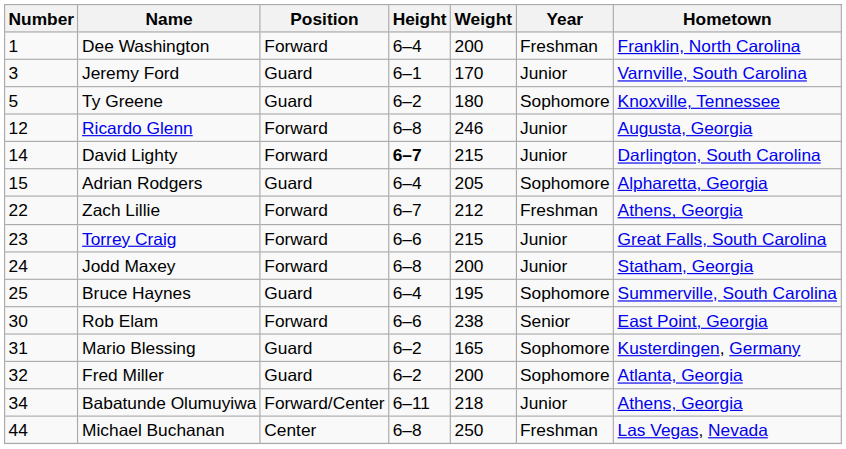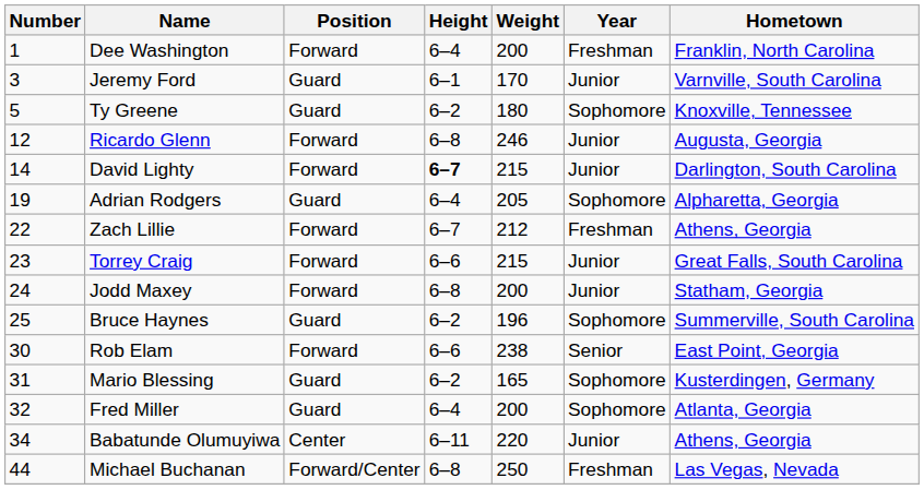 <table class="wikitable" style="font-size: 95%;">
 <tr>
 <th>Number</th>
 <th>Name</th>
 <th>Position</th>
 <th>Height</th>
 <th>Weight</th>
 <th>Year</th>
 <th>Hometown</th>
 </tr>
 <tr>
 <td>1</td>
 <td>Dee Washington</td>
 <td>Forward</td>
 <td>6–4</td>
 <td>200</td>
 <td>Freshman</td>
 <td><a href='#'>Franklin, North Carolina</a></td>
 </tr>
 <tr>
 <td>3</td>
 <td>Jeremy Ford</td>
 <td>Guard</td>
 <td>6–1</td>
 <td>170</td>
 <td>Junior</td>
 <td><a href='#'>Varnville, South Carolina</a></td>
 </tr>
 <tr>
 <td>5</td>
 <td>Ty Greene</td>
 <td>Guard</td>
 <td>6–2</td>
 <td>180</td>
 <td>Sophomore</td>
 <td><a href='#'>Knoxville, Tennessee</a></td>
 </tr>
 <tr>
 <td>12</td>
 <td><a href='#'>Ricardo Glenn</a></td>
 <td>Forward</td>
 <td>6–8</td>
 <td>246</td>
 <td>Junior</td>
 <td><a href='#'>Augusta, Georgia</a></td>
 </tr>
 <tr>
 <td>14</td>
 <td>David Lighty</td>
 <td>Forward</td>
 <td><strong>6–7</strong></td>
 <td>215</td>
 <td>Junior</td>
 <td><a href='#'>Darlington, South Carolina</a></td>
 </tr>
 <tr>
-<td>15</td>
+<td>19</td>
 <td>Adrian Rodgers</td>
 <td>Guard</td>
 <td>6–4</td>
 <td>205</td>
 <td>Sophomore</td>
 <td><a href='#'>Alpharetta, Georgia</a></td>
 </tr>
 <tr>
 <td>22</td>
 <td>Zach Lillie</td>
 <td>Forward</td>
 <td>6–7</td>
 <td>212</td>
 <td>Freshman</td>
 <td><a href='#'>Athens, Georgia</a></td>
 </tr>
 <tr>
 <td>23</td>
 <td><a href='#'>Torrey Craig</a></td>
 <td>Forward</td>
 <td>6–6</td>
 <td>215</td>
 <td>Junior</td>
 <td><a href='#'>Great Falls, South Carolina</a></td>
 </tr>
 <tr>
 <td>24</td>
 <td>Jodd Maxey</td>
 <td>Forward</td>
 <td>6–8</td>
 <td>200</td>
 <td>Junior</td>
 <td><a href='#'>Statham, Georgia</a></td>
 </tr>
 <tr>
 <td>25</td>
 <td>Bruce Haynes</td>
 <td>Guard</td>
-<td>6–4</td>
-<td>195</td>
+<td>6–2</td>
+<td>196</td>
 <td>Sophomore</td>
 <td><a href='#'>Summerville, South Carolina</a></td>
 </tr>
 <tr>
 <td>30</td>
 <td>Rob Elam</td>
 <td>Forward</td>
 <td>6–6</td>
 <td>238</td>
 <td>Senior</td>
 <td><a href='#'>East Point, Georgia</a></td>
 </tr>
 <tr>
 <td>31</td>
 <td>Mario Blessing</td>
 <td>Guard</td>
 <td>6–2</td>
 <td>165</td>
 <td>Sophomore</td>
 <td><a href='#'>Kusterdingen</a>, <a href='#'>Germany</a></td>
 </tr>
 <tr>
 <td>32</td>
 <td>Fred Miller</td>
 <td>Guard</td>
-<td>6–2</td>
+<td>6–4</td>
 <td>200</td>
 <td>Sophomore</td>
 <td><a href='#'>Atlanta, Georgia</a></td>
 </tr>
 <tr>
 <td>34</td>
 <td>Babatunde Olumuyiwa</td>
-<td>Forward/Center</td>
+<td>Center</td>
 <td>6–11</td>
-<td>218</td>
+<td>220</td>
 <td>Junior</td>
 <td><a href='#'>Athens, Georgia</a></td>
 </tr>
 <tr>
 <td>44</td>
 <td>Michael Buchanan</td>
-<td>Center</td>
+<td>Forward/Center</td>
 <td>6–8</td>
 <td>250</td>
 <td>Freshman</td>
 <td><a href='#'>Las Vegas</a>, <a href='#'>Nevada</a></td>
 </tr>
 <tr>
 </tr>
 </table>
